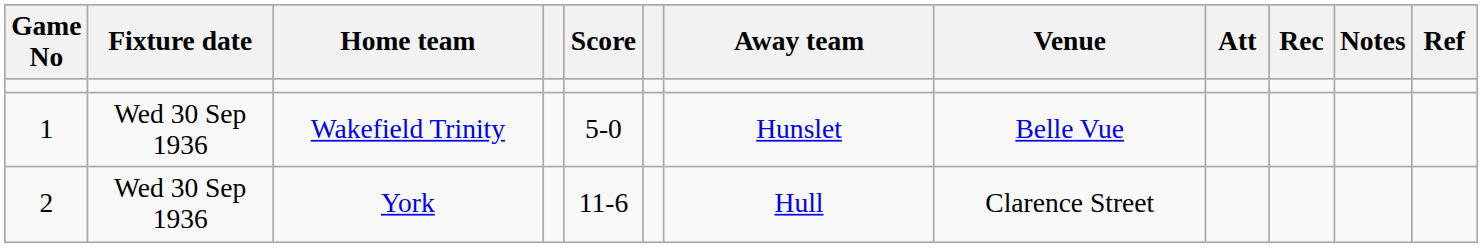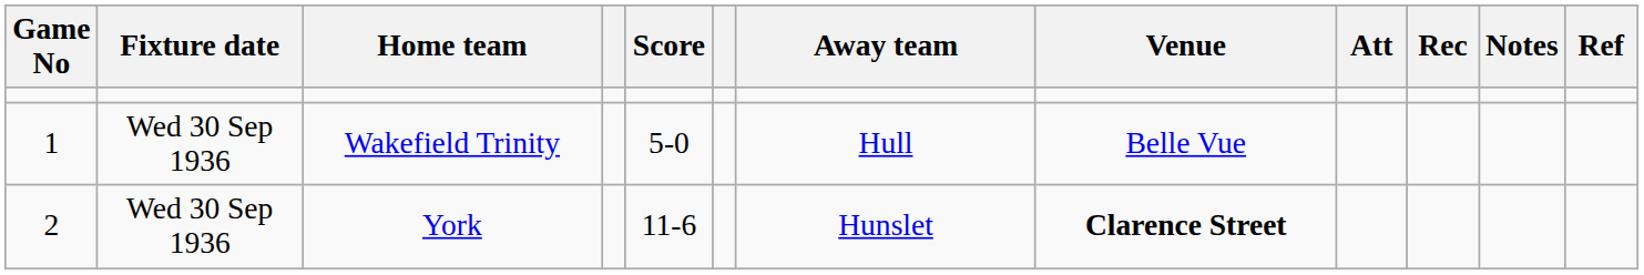 <table class="wikitable" style="text-align:center;">
 <tr>
 <th width=20 abbr="No">Game No</th>
 <th width=100 abbr="Date">Fixture date</th>
 <th width=150 abbr="Home team">Home team</th>
 <th width=5 abbr="space"></th>
 <th width=20 abbr="Score">Score</th>
 <th width=5 abbr="space"></th>
 <th width=150 abbr="Away team">Away team</th>
 <th width=150 abbr="Venue">Venue</th>
 <th width=30 abbr="Att">Att</th>
 <th width=30 abbr="Rec">Rec</th>
 <th width=20 abbr="Notes">Notes</th>
 <th width=30 abbr="Ref">Ref</th>
 </tr>
 <tr>
 <td></td>
 <td></td>
 <td></td>
 <td></td>
 <td></td>
 <td></td>
 <td></td>
 <td></td>
 <td></td>
 <td></td>
 <td></td>
 </tr>
 <tr>
 <td>1</td>
 <td>Wed 30 Sep 1936</td>
 <td><a href='#'>Wakefield Trinity</a></td>
 <td></td>
 <td>5-0</td>
 <td></td>
-<td><a href='#'>Hunslet</a></td>
+<td><a href='#'>Hull</a></td>
 <td><a href='#'>Belle Vue</a></td>
 <td></td>
 <td></td>
 <td></td>
 <td></td>
 </tr>
 <tr>
 <td>2</td>
 <td>Wed 30 Sep 1936</td>
 <td><a href='#'>York</a></td>
 <td></td>
 <td>11-6</td>
 <td></td>
-<td><a href='#'>Hull</a></td>
-<td>Clarence Street</td>
+<td><a href='#'>Hunslet</a></td>
+<td><strong>Clarence Street</strong></td>
 <td></td>
 <td></td>
 <td></td>
 <td></td>
 </tr>
 </table>
